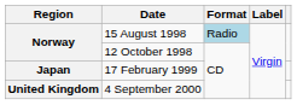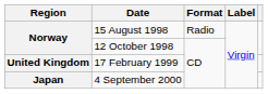 <table class="wikitable plainrowheaders">
 <tr>
 <th scope="col">Region</th>
 <th scope="col">Date</th>
 <th scope="col">Format</th>
 <th scope="col">Label</th>
 <th scope="col"></th>
 </tr>
 <tr>
 <th scope="row" rowspan="2">Norway</th>
 <td>15 August 1998</td>
-<td style="background: lightblue;">Radio</td>
+<td>Radio</td>
 <td rowspan="4"><a href='#'>Virgin</a></td>
 <td rowspan="2"></td>
 </tr>
 <tr>
 <td>12 October 1998</td>
 <td rowspan="3">CD</td>
 </tr>
 <tr>
-<th scope="row">Japan</th>
+<th scope="row">United Kingdom</th>
 <td>17 February 1999</td>
 <td></td>
 </tr>
 <tr>
-<th scope="row">United Kingdom</th>
+<th scope="row">Japan</th>
 <td>4 September 2000</td>
 <td></td>
 </tr>
 </table>
